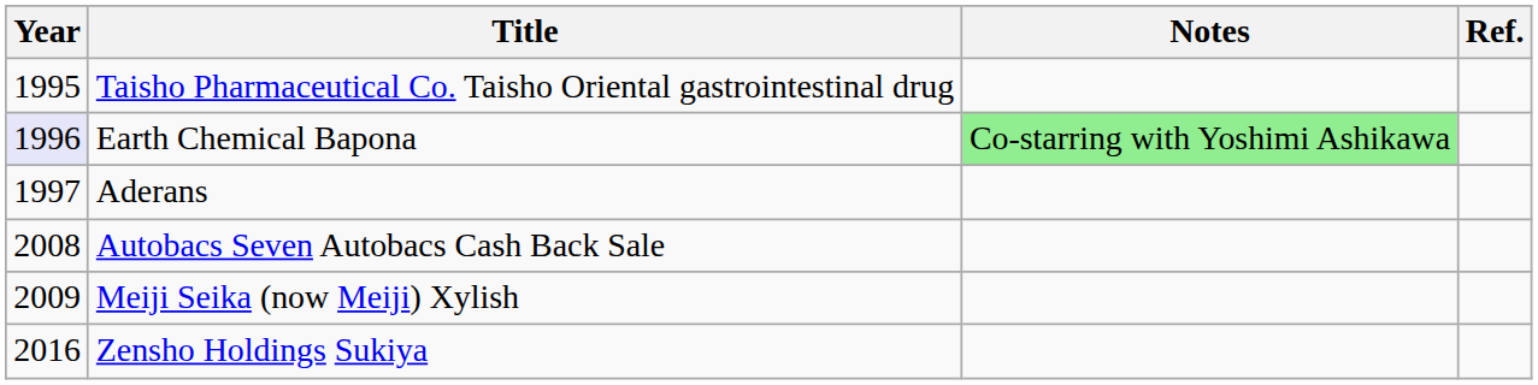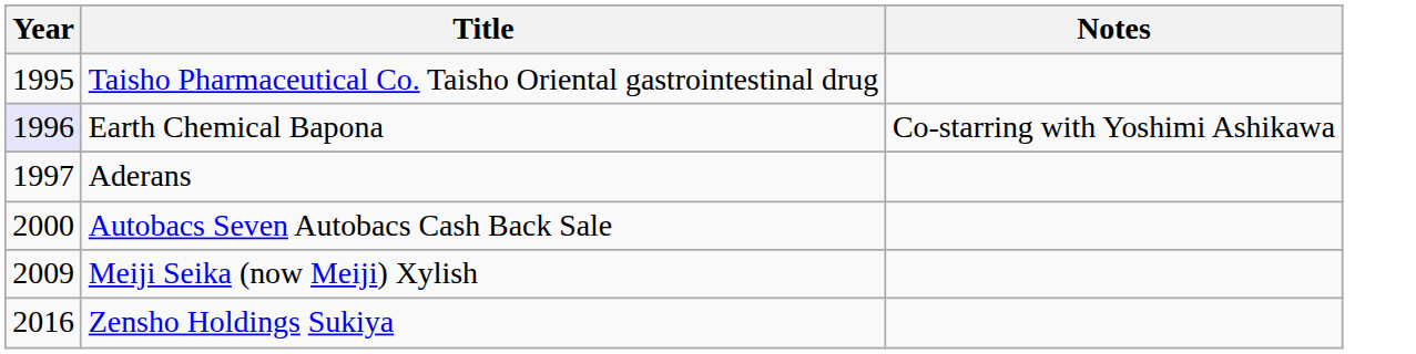 <table class="wikitable">
 <tr>
 <th>Year</th>
 <th>Title</th>
 <th>Notes</th>
-<th>Ref.</th>
 </tr>
 <tr>
 <td>1995</td>
 <td><a href='#'>Taisho Pharmaceutical Co.</a> Taisho Oriental gastrointestinal drug</td>
 <td></td>
-<td></td>
 </tr>
 <tr>
 <td style="background: lavender;">1996</td>
 <td>Earth Chemical Bapona</td>
-<td style="background: lightgreen;">Co-starring with Yoshimi Ashikawa</td>
-<td></td>
+<td>Co-starring with Yoshimi Ashikawa</td>
 </tr>
 <tr>
 <td>1997</td>
 <td>Aderans</td>
 <td></td>
-<td></td>
 </tr>
 <tr>
-<td>2008</td>
+<td>2000</td>
 <td><a href='#'>Autobacs Seven</a> Autobacs Cash Back Sale</td>
-<td></td>
 <td></td>
 </tr>
 <tr>
 <td>2009</td>
 <td><a href='#'>Meiji Seika</a> (now <a href='#'>Meiji</a>) Xylish</td>
 <td></td>
-<td></td>
 </tr>
 <tr>
 <td>2016</td>
 <td><a href='#'>Zensho Holdings</a> <a href='#'>Sukiya</a></td>
 <td></td>
-<td></td>
 </tr>
 </table>
